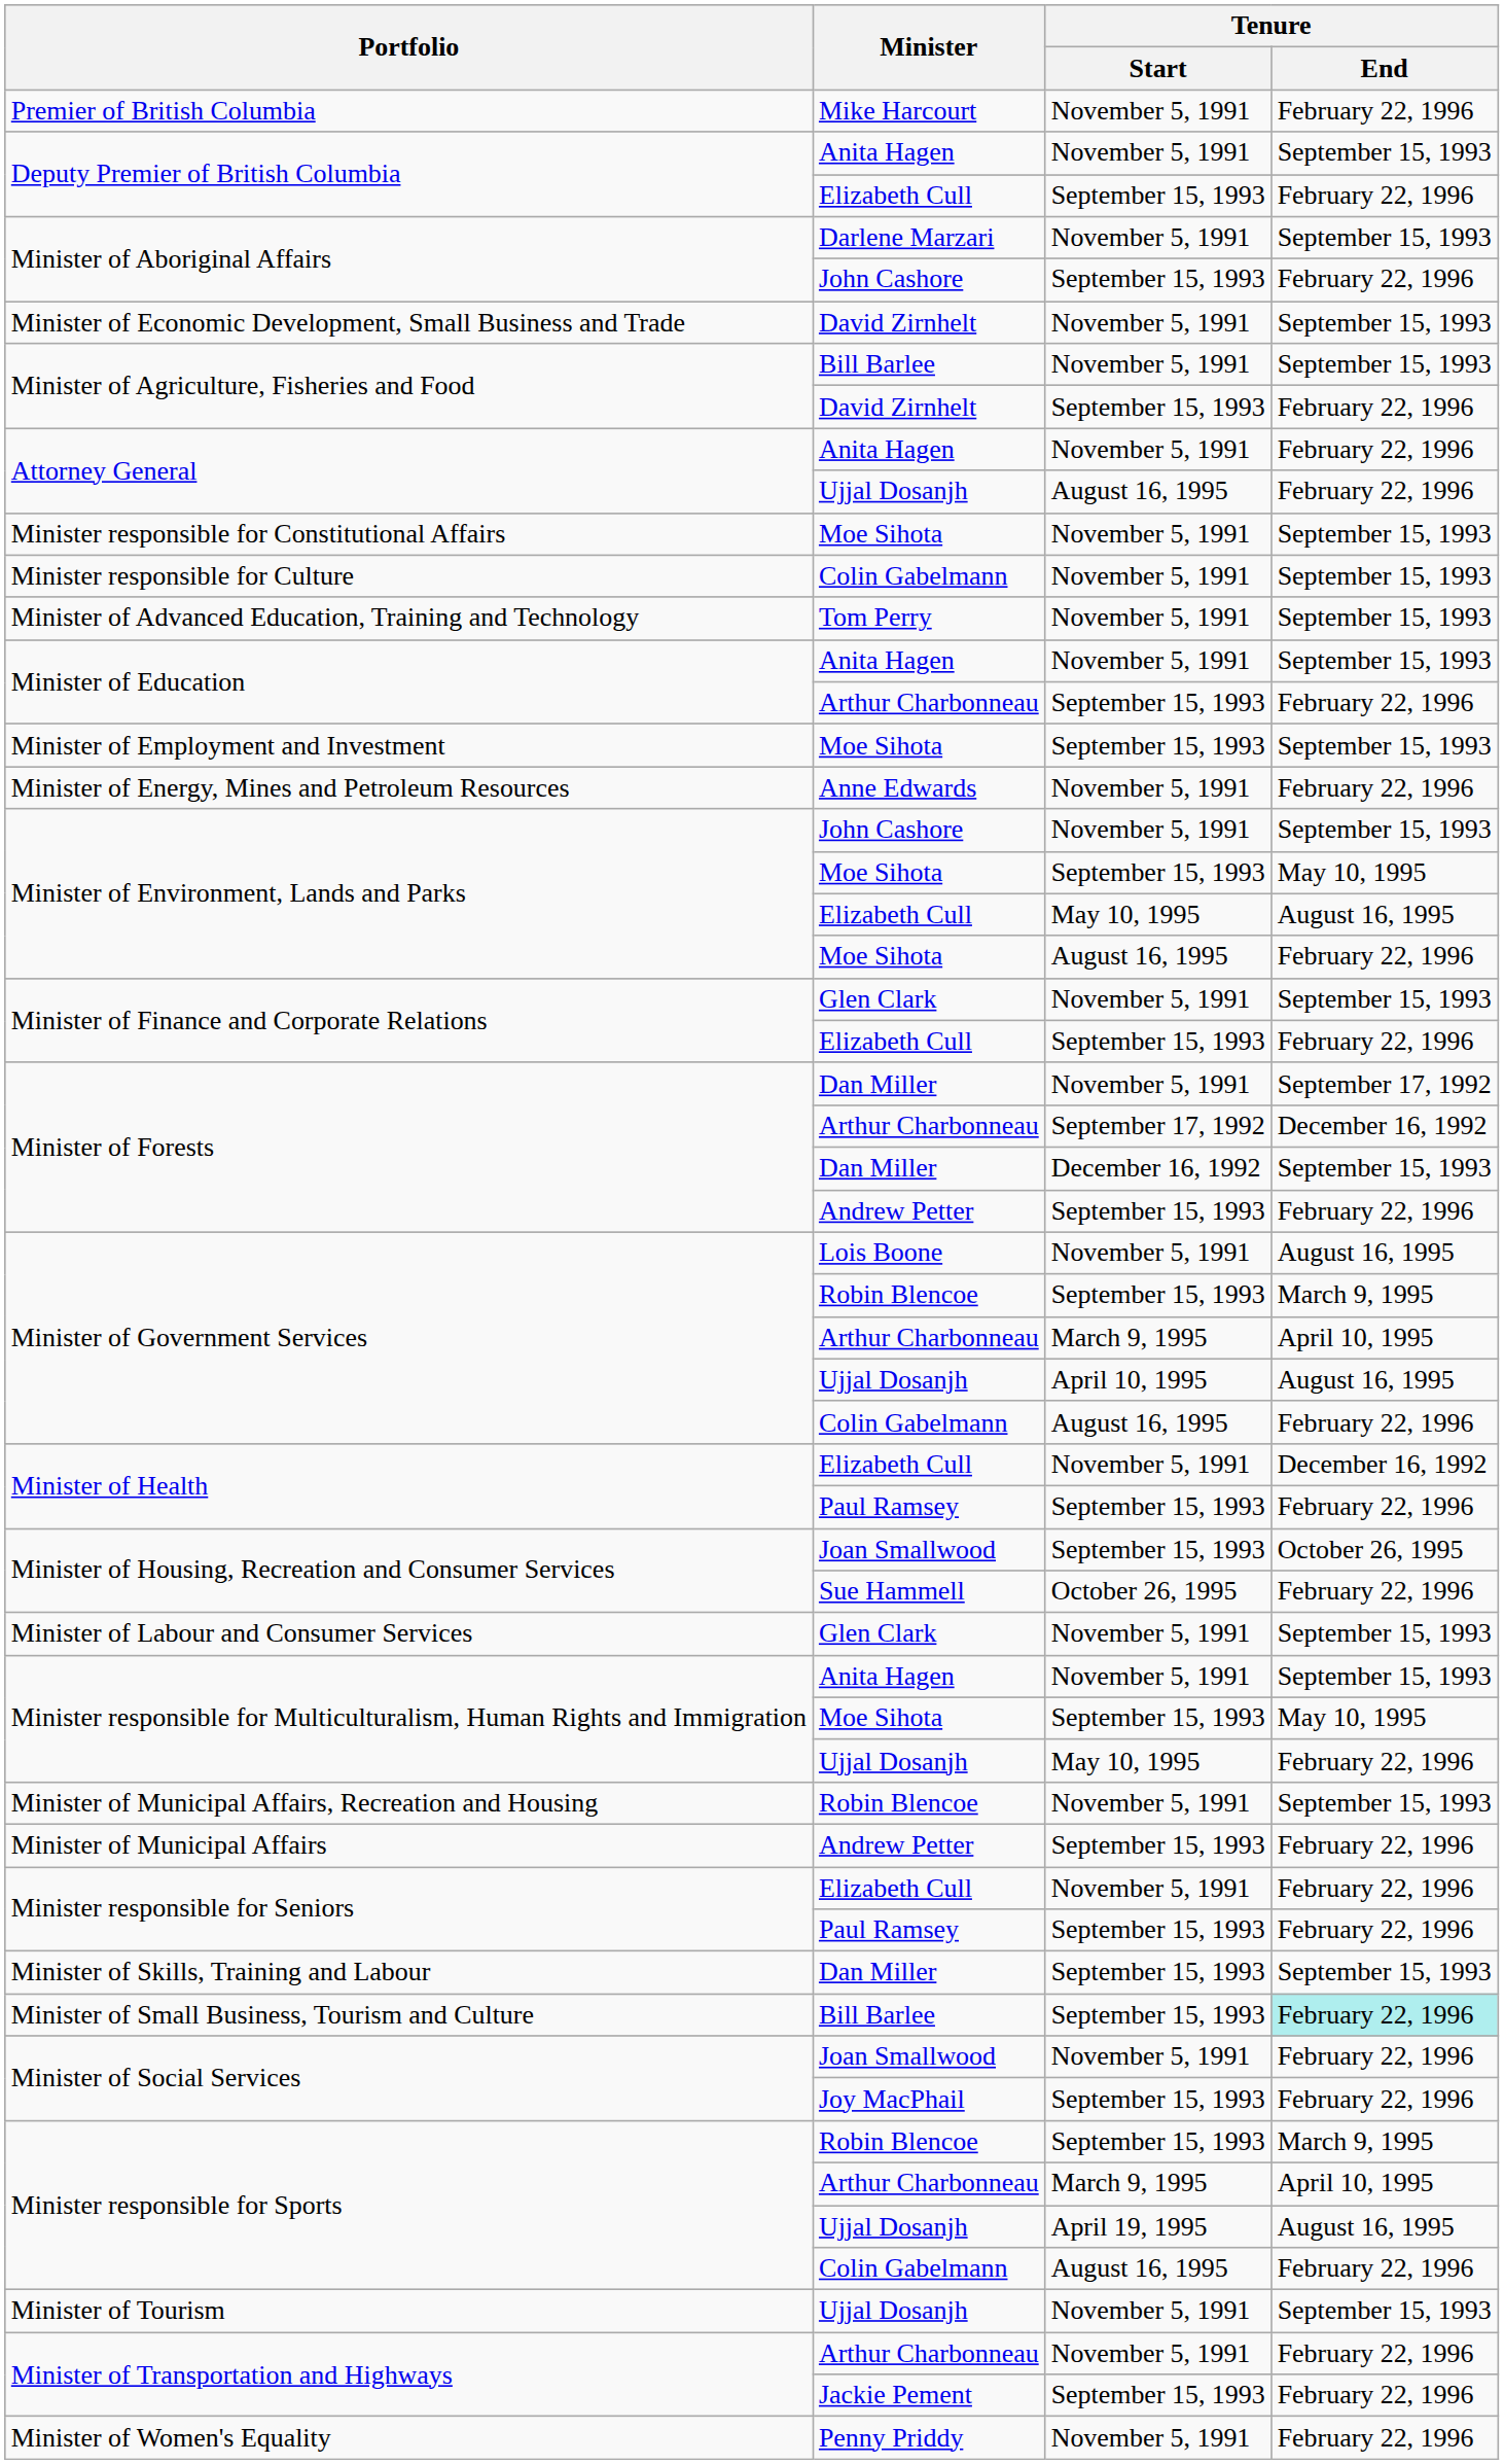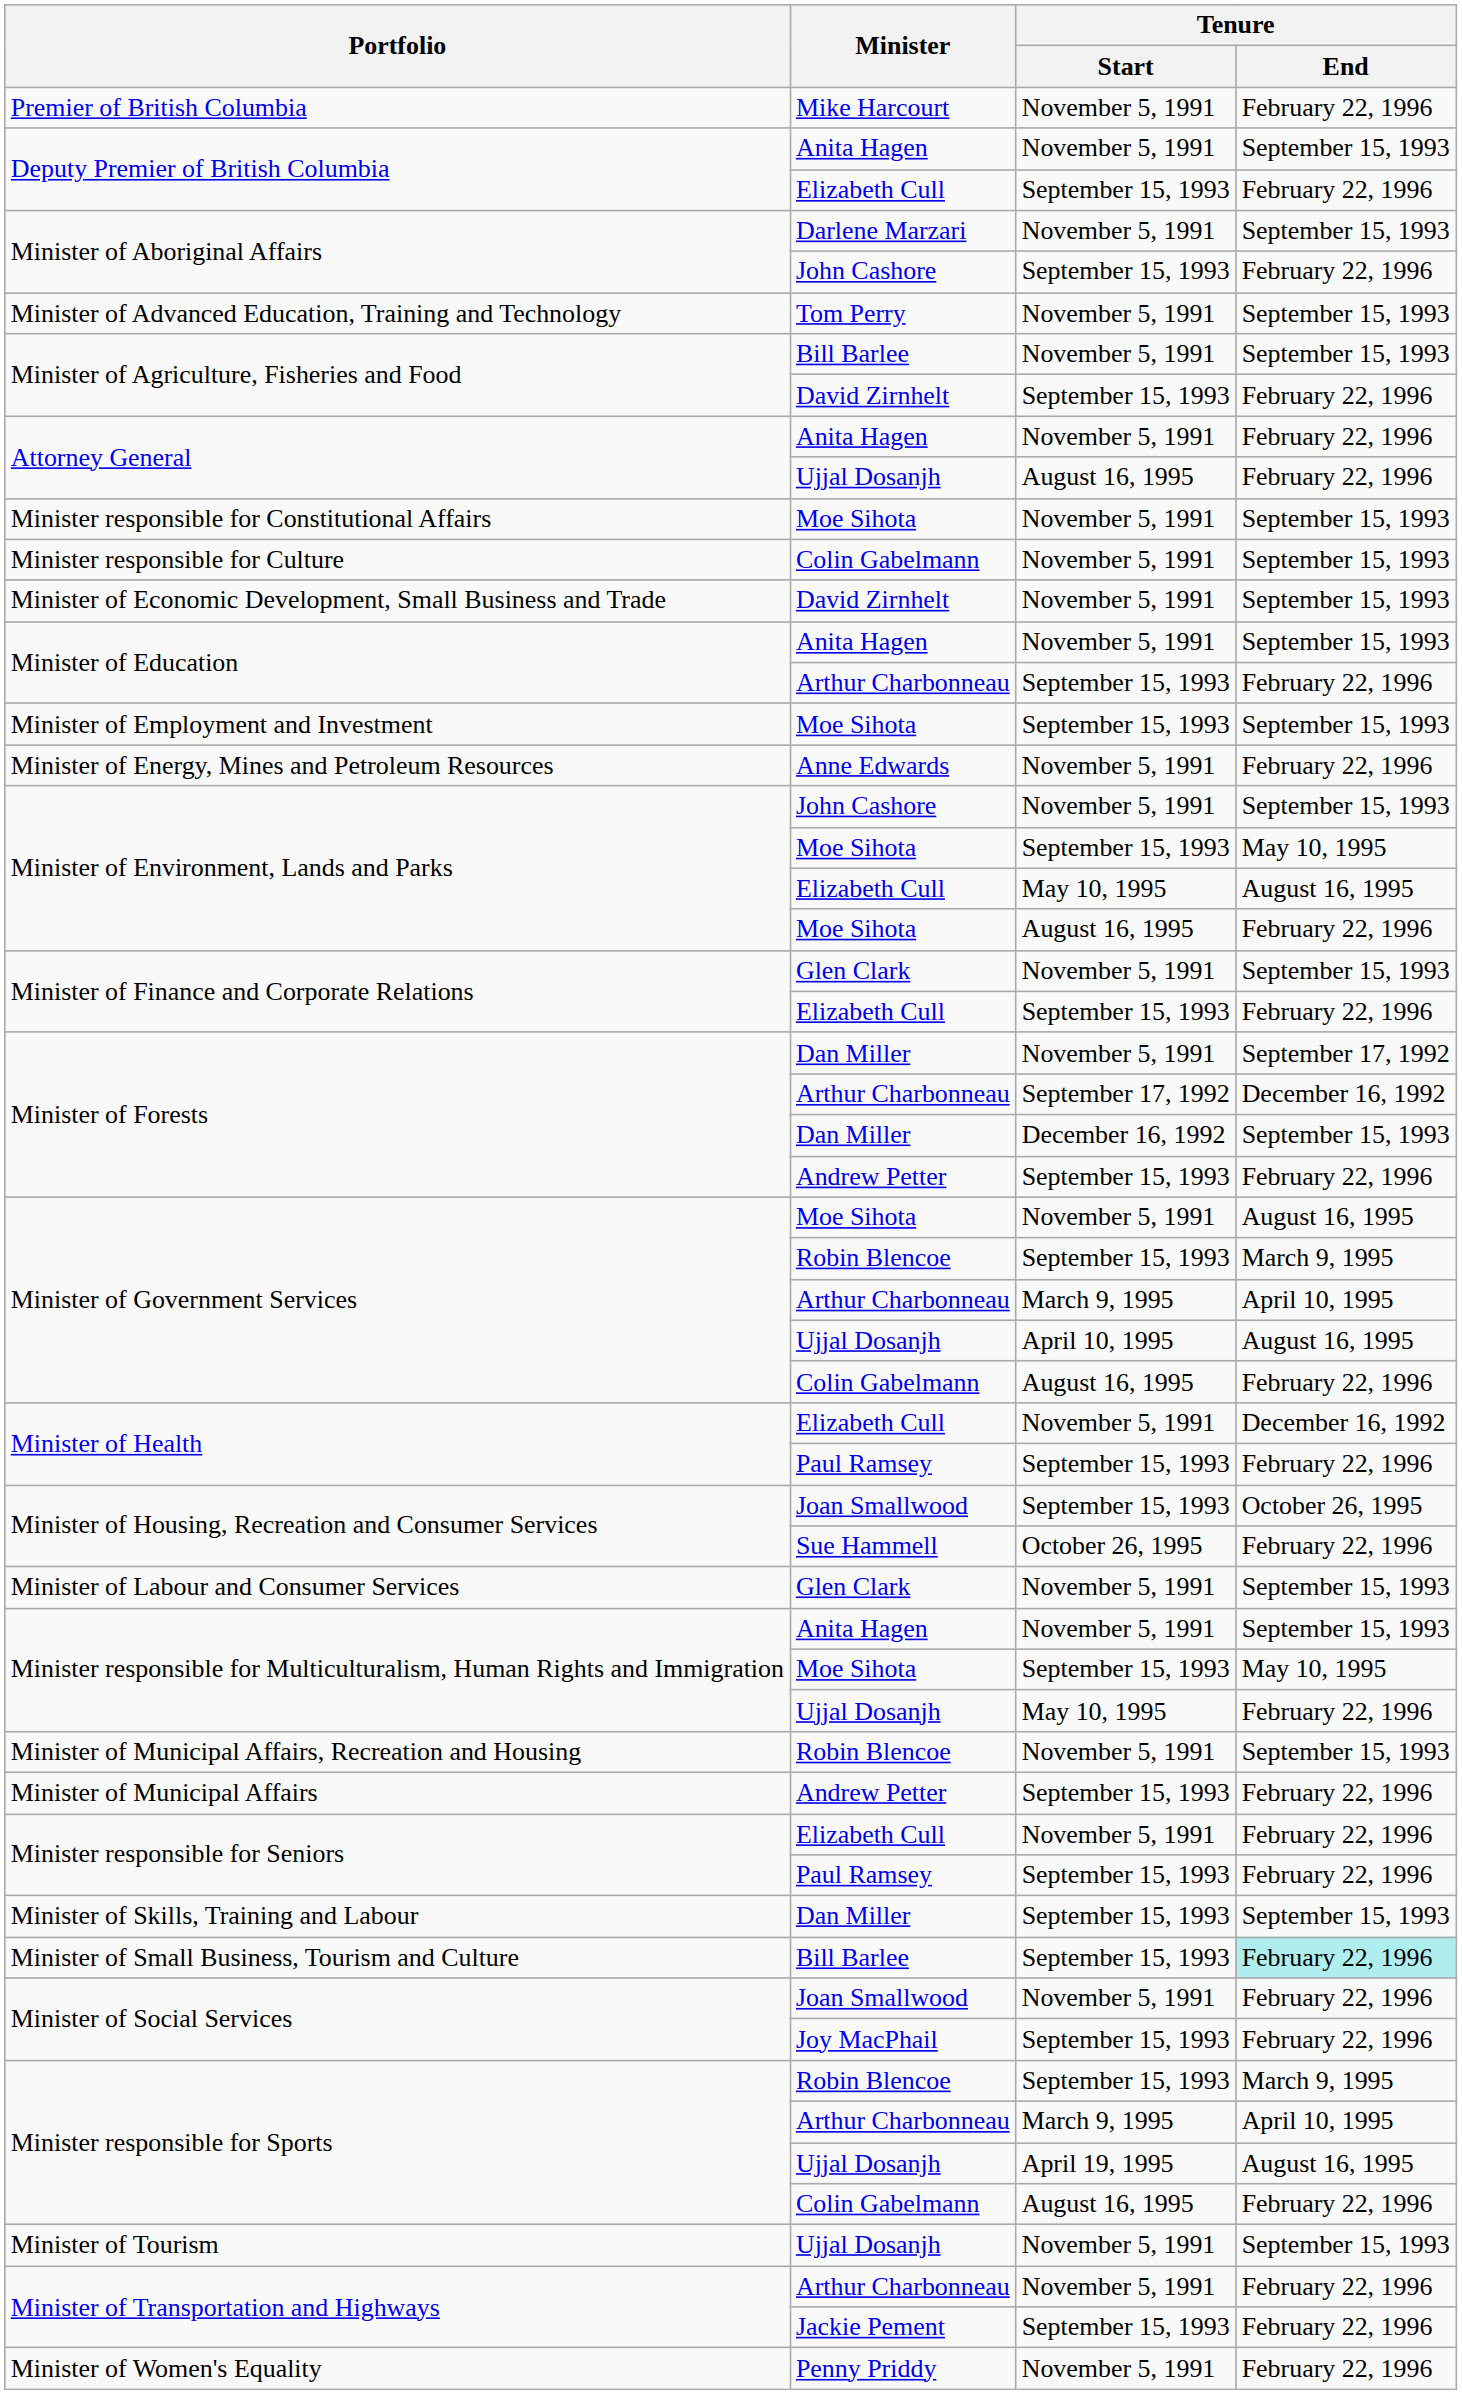 <table class="wikitable">
 <tr>
 <th colspan="1" rowspan="2">Portfolio</th>
 <th rowspan="2">Minister</th>
 <th colspan="2">Tenure</th>
 </tr>
 <tr>
 <th>Start</th>
 <th>End</th>
 </tr>
 <tr>
 <td><a href='#'>Premier of British Columbia</a></td>
 <td><a href='#'>Mike Harcourt</a></td>
 <td>November 5, 1991</td>
 <td>February 22, 1996</td>
 </tr>
 <tr>
 <td rowspan="2"><a href='#'>Deputy Premier of British Columbia</a></td>
 <td><a href='#'>Anita Hagen</a></td>
 <td>November 5, 1991</td>
 <td>September 15, 1993</td>
 </tr>
 <tr>
 <td><a href='#'>Elizabeth Cull</a></td>
 <td>September 15, 1993</td>
 <td>February 22, 1996</td>
 </tr>
 <tr>
 <td rowspan="2">Minister of Aboriginal Affairs</td>
 <td><a href='#'>Darlene Marzari</a></td>
 <td>November 5, 1991</td>
 <td>September 15, 1993</td>
 </tr>
 <tr>
 <td><a href='#'>John Cashore</a></td>
 <td>September 15, 1993</td>
 <td>February 22, 1996</td>
 </tr>
 <tr>
-<td>Minister of Economic Development, Small Business and Trade</td>
-<td><a href='#'>David Zirnhelt</a></td>
+<td>Minister of Advanced Education, Training and Technology</td>
+<td><a href='#'>Tom Perry</a></td>
 <td>November 5, 1991</td>
 <td>September 15, 1993</td>
 </tr>
 <tr>
 <td rowspan="2">Minister of Agriculture, Fisheries and Food</td>
 <td><a href='#'>Bill Barlee</a></td>
 <td>November 5, 1991</td>
 <td>September 15, 1993</td>
 </tr>
 <tr>
 <td><a href='#'>David Zirnhelt</a></td>
 <td>September 15, 1993</td>
 <td>February 22, 1996</td>
 </tr>
 <tr>
 <td rowspan="2"><a href='#'>Attorney General</a></td>
 <td><a href='#'>Anita Hagen</a></td>
 <td>November 5, 1991</td>
 <td>February 22, 1996</td>
 </tr>
 <tr>
 <td><a href='#'>Ujjal Dosanjh</a></td>
 <td>August 16, 1995</td>
 <td>February 22, 1996</td>
 </tr>
 <tr>
 <td>Minister responsible for Constitutional Affairs</td>
 <td><a href='#'>Moe Sihota</a></td>
 <td>November 5, 1991</td>
 <td>September 15, 1993</td>
 </tr>
 <tr>
 <td>Minister responsible for Culture</td>
 <td><a href='#'>Colin Gabelmann</a></td>
 <td>November 5, 1991</td>
 <td>September 15, 1993</td>
 </tr>
 <tr>
-<td>Minister of Advanced Education, Training and Technology</td>
-<td><a href='#'>Tom Perry</a></td>
+<td>Minister of Economic Development, Small Business and Trade</td>
+<td><a href='#'>David Zirnhelt</a></td>
 <td>November 5, 1991</td>
 <td>September 15, 1993</td>
 </tr>
 <tr>
 <td rowspan="2">Minister of Education</td>
 <td><a href='#'>Anita Hagen</a></td>
 <td>November 5, 1991</td>
 <td>September 15, 1993</td>
 </tr>
 <tr>
 <td><a href='#'>Arthur Charbonneau</a></td>
 <td>September 15, 1993</td>
 <td>February 22, 1996</td>
 </tr>
 <tr>
 <td>Minister of Employment and Investment</td>
 <td><a href='#'>Moe Sihota</a></td>
 <td>September 15, 1993</td>
 <td>September 15, 1993</td>
 </tr>
 <tr>
 <td>Minister of Energy, Mines and Petroleum Resources</td>
 <td><a href='#'>Anne Edwards</a></td>
 <td>November 5, 1991</td>
 <td>February 22, 1996</td>
 </tr>
 <tr>
 <td rowspan="4">Minister of Environment, Lands and Parks</td>
 <td><a href='#'>John Cashore</a></td>
 <td>November 5, 1991</td>
 <td>September 15, 1993</td>
 </tr>
 <tr>
 <td><a href='#'>Moe Sihota</a></td>
 <td>September 15, 1993</td>
 <td>May 10, 1995</td>
 </tr>
 <tr>
 <td><a href='#'>Elizabeth Cull</a></td>
 <td>May 10, 1995</td>
 <td>August 16, 1995</td>
 </tr>
 <tr>
 <td><a href='#'>Moe Sihota</a></td>
 <td>August 16, 1995</td>
 <td>February 22, 1996</td>
 </tr>
 <tr>
 <td rowspan="2">Minister of Finance and Corporate Relations</td>
 <td><a href='#'>Glen Clark</a></td>
 <td>November 5, 1991</td>
 <td>September 15, 1993</td>
 </tr>
 <tr>
 <td><a href='#'>Elizabeth Cull</a></td>
 <td>September 15, 1993</td>
 <td>February 22, 1996</td>
 </tr>
 <tr>
 <td rowspan="4">Minister of Forests</td>
 <td><a href='#'>Dan Miller</a></td>
 <td>November 5, 1991</td>
 <td>September 17, 1992</td>
 </tr>
 <tr>
 <td><a href='#'>Arthur Charbonneau</a></td>
 <td>September 17, 1992</td>
 <td>December 16, 1992</td>
 </tr>
 <tr>
 <td><a href='#'>Dan Miller</a></td>
 <td>December 16, 1992</td>
 <td>September 15, 1993</td>
 </tr>
 <tr>
 <td><a href='#'>Andrew Petter</a></td>
 <td>September 15, 1993</td>
 <td>February 22, 1996</td>
 </tr>
 <tr>
 <td rowspan="5">Minister of Government Services</td>
-<td><a href='#'>Lois Boone</a></td>
+<td><a href='#'>Moe Sihota</a></td>
 <td>November 5, 1991</td>
 <td>August 16, 1995</td>
 </tr>
 <tr>
 <td><a href='#'>Robin Blencoe</a></td>
 <td>September 15, 1993</td>
 <td>March 9, 1995</td>
 </tr>
 <tr>
 <td><a href='#'>Arthur Charbonneau</a></td>
 <td>March 9, 1995</td>
 <td>April 10, 1995</td>
 </tr>
 <tr>
 <td><a href='#'>Ujjal Dosanjh</a></td>
 <td>April 10, 1995</td>
 <td>August 16, 1995</td>
 </tr>
 <tr>
 <td><a href='#'>Colin Gabelmann</a></td>
 <td>August 16, 1995</td>
 <td>February 22, 1996</td>
 </tr>
 <tr>
 <td rowspan="2"><a href='#'>Minister of Health</a></td>
 <td><a href='#'>Elizabeth Cull</a></td>
 <td>November 5, 1991</td>
 <td>December 16, 1992</td>
 </tr>
 <tr>
 <td><a href='#'>Paul Ramsey</a></td>
 <td>September 15, 1993</td>
 <td>February 22, 1996</td>
 </tr>
 <tr>
 <td rowspan="2">Minister of Housing, Recreation and Consumer Services</td>
 <td><a href='#'>Joan Smallwood</a></td>
 <td>September 15, 1993</td>
 <td>October 26, 1995</td>
 </tr>
 <tr>
 <td><a href='#'>Sue Hammell</a></td>
 <td>October 26, 1995</td>
 <td>February 22, 1996</td>
 </tr>
 <tr>
 <td>Minister of Labour and Consumer Services</td>
 <td><a href='#'>Glen Clark</a></td>
 <td>November 5, 1991</td>
 <td>September 15, 1993</td>
 </tr>
 <tr>
 <td rowspan="3">Minister responsible for Multiculturalism, Human Rights and Immigration</td>
 <td><a href='#'>Anita Hagen</a></td>
 <td>November 5, 1991</td>
 <td>September 15, 1993</td>
 </tr>
 <tr>
 <td><a href='#'>Moe Sihota</a></td>
 <td>September 15, 1993</td>
 <td>May 10, 1995</td>
 </tr>
 <tr>
 <td><a href='#'>Ujjal Dosanjh</a></td>
 <td>May 10, 1995</td>
 <td>February 22, 1996</td>
 </tr>
 <tr>
 <td>Minister of Municipal Affairs, Recreation and Housing</td>
 <td><a href='#'>Robin Blencoe</a></td>
 <td>November 5, 1991</td>
 <td>September 15, 1993</td>
 </tr>
 <tr>
 <td>Minister of Municipal Affairs</td>
 <td><a href='#'>Andrew Petter</a></td>
 <td>September 15, 1993</td>
 <td>February 22, 1996</td>
 </tr>
 <tr>
 <td rowspan="2">Minister responsible for Seniors</td>
 <td><a href='#'>Elizabeth Cull</a></td>
 <td>November 5, 1991</td>
 <td>February 22, 1996</td>
 </tr>
 <tr>
 <td><a href='#'>Paul Ramsey</a></td>
 <td>September 15, 1993</td>
 <td>February 22, 1996</td>
 </tr>
 <tr>
 <td>Minister of Skills, Training and Labour</td>
 <td><a href='#'>Dan Miller</a></td>
 <td>September 15, 1993</td>
 <td>September 15, 1993</td>
 </tr>
 <tr>
 <td>Minister of Small Business, Tourism and Culture</td>
 <td><a href='#'>Bill Barlee</a></td>
 <td>September 15, 1993</td>
 <td style="background: paleturquoise;">February 22, 1996</td>
 </tr>
 <tr>
 <td rowspan="2">Minister of Social Services</td>
 <td><a href='#'>Joan Smallwood</a></td>
 <td>November 5, 1991</td>
 <td>February 22, 1996</td>
 </tr>
 <tr>
 <td><a href='#'>Joy MacPhail</a></td>
 <td>September 15, 1993</td>
 <td>February 22, 1996</td>
 </tr>
 <tr>
 <td rowspan="4">Minister responsible for Sports</td>
 <td><a href='#'>Robin Blencoe</a></td>
 <td>September 15, 1993</td>
 <td>March 9, 1995</td>
 </tr>
 <tr>
 <td><a href='#'>Arthur Charbonneau</a></td>
 <td>March 9, 1995</td>
 <td>April 10, 1995</td>
 </tr>
 <tr>
 <td><a href='#'>Ujjal Dosanjh</a></td>
 <td>April 19, 1995</td>
 <td>August 16, 1995</td>
 </tr>
 <tr>
 <td><a href='#'>Colin Gabelmann</a></td>
 <td>August 16, 1995</td>
 <td>February 22, 1996</td>
 </tr>
 <tr>
 <td>Minister of Tourism</td>
 <td><a href='#'>Ujjal Dosanjh</a></td>
 <td>November 5, 1991</td>
 <td>September 15, 1993</td>
 </tr>
 <tr>
 <td rowspan="2"><a href='#'>Minister of Transportation and Highways</a></td>
 <td><a href='#'>Arthur Charbonneau</a></td>
 <td>November 5, 1991</td>
 <td>February 22, 1996</td>
 </tr>
 <tr>
 <td><a href='#'>Jackie Pement</a></td>
 <td>September 15, 1993</td>
 <td>February 22, 1996</td>
 </tr>
 <tr>
 <td>Minister of Women's Equality</td>
 <td><a href='#'>Penny Priddy</a></td>
 <td>November 5, 1991</td>
 <td>February 22, 1996</td>
 </tr>
 </table>
